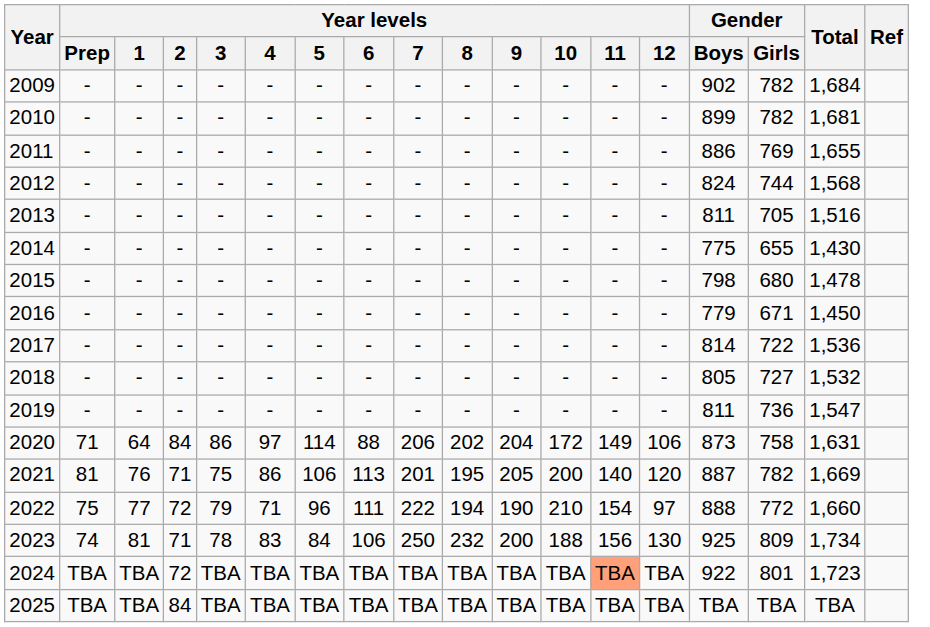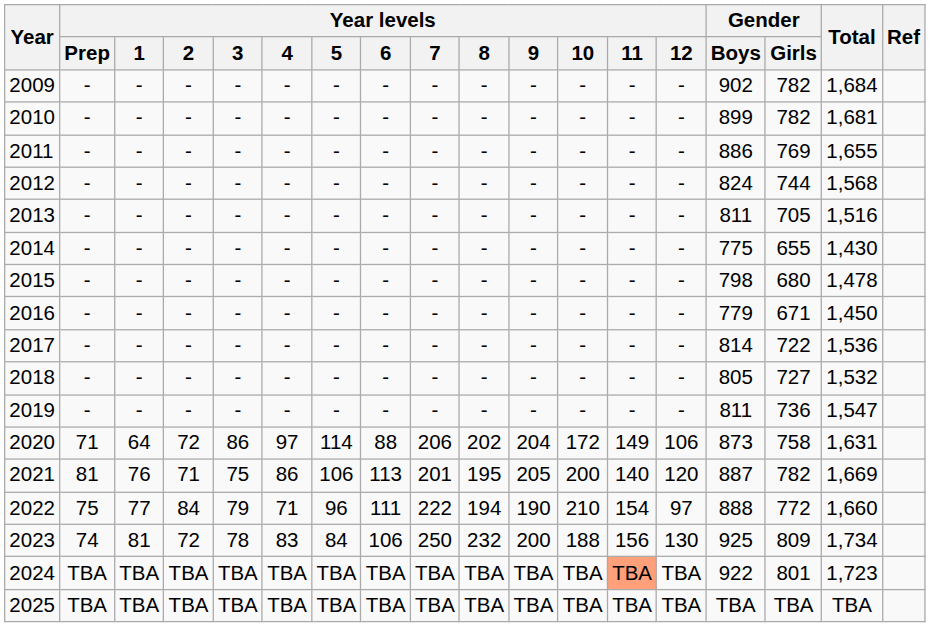 <table class="wikitable sortable">
 <tr>
 <th rowspan=2>Year</th>
 <th colspan=13>Year levels</th>
 <th colspan=2>Gender</th>
 <th rowspan=2>Total</th>
 <th rowspan=2>Ref</th>
 </tr>
 <tr>
 <th>Prep</th>
 <th>1</th>
 <th>2</th>
 <th>3</th>
 <th>4</th>
 <th>5</th>
 <th>6</th>
 <th>7</th>
 <th>8</th>
 <th>9</th>
 <th>10</th>
 <th>11</th>
 <th>12</th>
 <th>Boys</th>
 <th>Girls</th>
 </tr>
 <tr>
 <td>2009</td>
 <td style="text-align:center">-</td>
 <td style="text-align:center">-</td>
 <td style="text-align:center">-</td>
 <td style="text-align:center">-</td>
 <td style="text-align:center">-</td>
 <td style="text-align:center">-</td>
 <td style="text-align:center">-</td>
 <td style="text-align:center">-</td>
 <td style="text-align:center">-</td>
 <td style="text-align:center">-</td>
 <td style="text-align:center">-</td>
 <td style="text-align:center">-</td>
 <td style="text-align:center">-</td>
 <td style="text-align:center">902</td>
 <td style="text-align:center">782</td>
 <td style="text-align:center">1,684</td>
 <td></td>
 </tr>
 <tr>
 <td>2010</td>
 <td style="text-align:center">-</td>
 <td style="text-align:center">-</td>
 <td style="text-align:center">-</td>
 <td style="text-align:center">-</td>
 <td style="text-align:center">-</td>
 <td style="text-align:center">-</td>
 <td style="text-align:center">-</td>
 <td style="text-align:center">-</td>
 <td style="text-align:center">-</td>
 <td style="text-align:center">-</td>
 <td style="text-align:center">-</td>
 <td style="text-align:center">-</td>
 <td style="text-align:center">-</td>
 <td style="text-align:center">899</td>
 <td style="text-align:center">782</td>
 <td style="text-align:center">1,681</td>
 <td></td>
 </tr>
 <tr>
 <td>2011</td>
 <td style="text-align:center">-</td>
 <td style="text-align:center">-</td>
 <td style="text-align:center">-</td>
 <td style="text-align:center">-</td>
 <td style="text-align:center">-</td>
 <td style="text-align:center">-</td>
 <td style="text-align:center">-</td>
 <td style="text-align:center">-</td>
 <td style="text-align:center">-</td>
 <td style="text-align:center">-</td>
 <td style="text-align:center">-</td>
 <td style="text-align:center">-</td>
 <td style="text-align:center">-</td>
 <td style="text-align:center">886</td>
 <td style="text-align:center">769</td>
 <td style="text-align:center">1,655</td>
 <td></td>
 </tr>
 <tr>
 <td>2012</td>
 <td style="text-align:center">-</td>
 <td style="text-align:center">-</td>
 <td style="text-align:center">-</td>
 <td style="text-align:center">-</td>
 <td style="text-align:center">-</td>
 <td style="text-align:center">-</td>
 <td style="text-align:center">-</td>
 <td style="text-align:center">-</td>
 <td style="text-align:center">-</td>
 <td style="text-align:center">-</td>
 <td style="text-align:center">-</td>
 <td style="text-align:center">-</td>
 <td style="text-align:center">-</td>
 <td style="text-align:center">824</td>
 <td style="text-align:center">744</td>
 <td style="text-align:center">1,568</td>
 <td></td>
 </tr>
 <tr>
 <td>2013</td>
 <td style="text-align:center">-</td>
 <td style="text-align:center">-</td>
 <td style="text-align:center">-</td>
 <td style="text-align:center">-</td>
 <td style="text-align:center">-</td>
 <td style="text-align:center">-</td>
 <td style="text-align:center">-</td>
 <td style="text-align:center">-</td>
 <td style="text-align:center">-</td>
 <td style="text-align:center">-</td>
 <td style="text-align:center">-</td>
 <td style="text-align:center">-</td>
 <td style="text-align:center">-</td>
 <td style="text-align:center">811</td>
 <td style="text-align:center">705</td>
 <td style="text-align:center">1,516</td>
 <td></td>
 </tr>
 <tr>
 <td>2014</td>
 <td style="text-align:center">-</td>
 <td style="text-align:center">-</td>
 <td style="text-align:center">-</td>
 <td style="text-align:center">-</td>
 <td style="text-align:center">-</td>
 <td style="text-align:center">-</td>
 <td style="text-align:center">-</td>
 <td style="text-align:center">-</td>
 <td style="text-align:center">-</td>
 <td style="text-align:center">-</td>
 <td style="text-align:center">-</td>
 <td style="text-align:center">-</td>
 <td style="text-align:center">-</td>
 <td style="text-align:center">775</td>
 <td style="text-align:center">655</td>
 <td style="text-align:center">1,430</td>
 <td></td>
 </tr>
 <tr>
 <td>2015</td>
 <td style="text-align:center">-</td>
 <td style="text-align:center">-</td>
 <td style="text-align:center">-</td>
 <td style="text-align:center">-</td>
 <td style="text-align:center">-</td>
 <td style="text-align:center">-</td>
 <td style="text-align:center">-</td>
 <td style="text-align:center">-</td>
 <td style="text-align:center">-</td>
 <td style="text-align:center">-</td>
 <td style="text-align:center">-</td>
 <td style="text-align:center">-</td>
 <td style="text-align:center">-</td>
 <td style="text-align:center">798</td>
 <td style="text-align:center">680</td>
 <td style="text-align:center">1,478</td>
 <td></td>
 </tr>
 <tr>
 <td>2016</td>
 <td style="text-align:center">-</td>
 <td style="text-align:center">-</td>
 <td style="text-align:center">-</td>
 <td style="text-align:center">-</td>
 <td style="text-align:center">-</td>
 <td style="text-align:center">-</td>
 <td style="text-align:center">-</td>
 <td style="text-align:center">-</td>
 <td style="text-align:center">-</td>
 <td style="text-align:center">-</td>
 <td style="text-align:center">-</td>
 <td style="text-align:center">-</td>
 <td style="text-align:center">-</td>
 <td style="text-align:center">779</td>
 <td style="text-align:center">671</td>
 <td style="text-align:center">1,450</td>
 <td></td>
 </tr>
 <tr>
 <td>2017</td>
 <td style="text-align:center">-</td>
 <td style="text-align:center">-</td>
 <td style="text-align:center">-</td>
 <td style="text-align:center">-</td>
 <td style="text-align:center">-</td>
 <td style="text-align:center">-</td>
 <td style="text-align:center">-</td>
 <td style="text-align:center">-</td>
 <td style="text-align:center">-</td>
 <td style="text-align:center">-</td>
 <td style="text-align:center">-</td>
 <td style="text-align:center">-</td>
 <td style="text-align:center">-</td>
 <td style="text-align:center">814</td>
 <td style="text-align:center">722</td>
 <td style="text-align:center">1,536</td>
 <td></td>
 </tr>
 <tr>
 <td>2018</td>
 <td style="text-align:center">-</td>
 <td style="text-align:center">-</td>
 <td style="text-align:center">-</td>
 <td style="text-align:center">-</td>
 <td style="text-align:center">-</td>
 <td style="text-align:center">-</td>
 <td style="text-align:center">-</td>
 <td style="text-align:center">-</td>
 <td style="text-align:center">-</td>
 <td style="text-align:center">-</td>
 <td style="text-align:center">-</td>
 <td style="text-align:center">-</td>
 <td style="text-align:center">-</td>
 <td style="text-align:center">805</td>
 <td style="text-align:center">727</td>
 <td style="text-align:center">1,532</td>
 <td></td>
 </tr>
 <tr>
 <td>2019</td>
 <td style="text-align:center">-</td>
 <td style="text-align:center">-</td>
 <td style="text-align:center">-</td>
 <td style="text-align:center">-</td>
 <td style="text-align:center">-</td>
 <td style="text-align:center">-</td>
 <td style="text-align:center">-</td>
 <td style="text-align:center">-</td>
 <td style="text-align:center">-</td>
 <td style="text-align:center">-</td>
 <td style="text-align:center">-</td>
 <td style="text-align:center">-</td>
 <td style="text-align:center">-</td>
 <td style="text-align:center">811</td>
 <td style="text-align:center">736</td>
 <td style="text-align:center">1,547</td>
 <td></td>
 </tr>
 <tr>
 <td>2020</td>
 <td style="text-align:center">71</td>
 <td style="text-align:center">64</td>
-<td style="text-align:center">84</td>
+<td style="text-align:center">72</td>
 <td style="text-align:center">86</td>
 <td style="text-align:center">97</td>
 <td style="text-align:center">114</td>
 <td style="text-align:center">88</td>
 <td style="text-align:center">206</td>
 <td style="text-align:center">202</td>
 <td style="text-align:center">204</td>
 <td style="text-align:center">172</td>
 <td style="text-align:center">149</td>
 <td style="text-align:center">106</td>
 <td style="text-align:center">873</td>
 <td style="text-align:center">758</td>
 <td style="text-align:center">1,631</td>
 <td></td>
 </tr>
 <tr>
 <td>2021</td>
 <td style="text-align:center">81</td>
 <td style="text-align:center">76</td>
 <td style="text-align:center">71</td>
 <td style="text-align:center">75</td>
 <td style="text-align:center">86</td>
 <td style="text-align:center">106</td>
 <td style="text-align:center">113</td>
 <td style="text-align:center">201</td>
 <td style="text-align:center">195</td>
 <td style="text-align:center">205</td>
 <td style="text-align:center">200</td>
 <td style="text-align:center">140</td>
 <td style="text-align:center">120</td>
 <td style="text-align:center">887</td>
 <td style="text-align:center">782</td>
 <td style="text-align:center">1,669</td>
 <td></td>
 </tr>
 <tr>
 <td>2022</td>
 <td style="text-align:center">75</td>
 <td style="text-align:center">77</td>
-<td style="text-align:center">72</td>
+<td style="text-align:center">84</td>
 <td style="text-align:center">79</td>
 <td style="text-align:center">71</td>
 <td style="text-align:center">96</td>
 <td style="text-align:center">111</td>
 <td style="text-align:center">222</td>
 <td style="text-align:center">194</td>
 <td style="text-align:center">190</td>
 <td style="text-align:center">210</td>
 <td style="text-align:center">154</td>
 <td style="text-align:center">97</td>
 <td style="text-align:center">888</td>
 <td style="text-align:center">772</td>
 <td style="text-align:center">1,660</td>
 <td></td>
 </tr>
 <tr>
 <td>2023</td>
 <td style="text-align:center">74</td>
 <td style="text-align:center">81</td>
-<td style="text-align:center">71</td>
+<td style="text-align:center">72</td>
 <td style="text-align:center">78</td>
 <td style="text-align:center">83</td>
 <td style="text-align:center">84</td>
 <td style="text-align:center">106</td>
 <td style="text-align:center">250</td>
 <td style="text-align:center">232</td>
 <td style="text-align:center">200</td>
 <td style="text-align:center">188</td>
 <td style="text-align:center">156</td>
 <td style="text-align:center">130</td>
 <td style="text-align:center">925</td>
 <td style="text-align:center">809</td>
 <td style="text-align:center">1,734</td>
 <td></td>
 </tr>
 <tr>
 <td>2024</td>
 <td style="text-align:center">TBA</td>
 <td style="text-align:center">TBA</td>
-<td style="text-align:center">72</td>
+<td style="text-align:center">TBA</td>
 <td style="text-align:center">TBA</td>
 <td style="text-align:center">TBA</td>
 <td style="text-align:center">TBA</td>
 <td style="text-align:center">TBA</td>
 <td style="text-align:center">TBA</td>
 <td style="text-align:center">TBA</td>
 <td style="text-align:center">TBA</td>
 <td style="text-align:center">TBA</td>
 <td style="background: lightsalmon; text-align:center">TBA</td>
 <td style="text-align:center">TBA</td>
 <td style="text-align:center">922</td>
 <td style="text-align:center">801</td>
 <td style="text-align:center">1,723</td>
 <td></td>
 </tr>
 <tr>
 <td>2025</td>
 <td style="text-align:center">TBA</td>
 <td style="text-align:center">TBA</td>
-<td style="text-align:center">84</td>
+<td style="text-align:center">TBA</td>
 <td style="text-align:center">TBA</td>
 <td style="text-align:center">TBA</td>
 <td style="text-align:center">TBA</td>
 <td style="text-align:center">TBA</td>
 <td style="text-align:center">TBA</td>
 <td style="text-align:center">TBA</td>
 <td style="text-align:center">TBA</td>
 <td style="text-align:center">TBA</td>
 <td style="text-align:center">TBA</td>
 <td style="text-align:center">TBA</td>
 <td style="text-align:center">TBA</td>
 <td style="text-align:center">TBA</td>
 <td style="text-align:center">TBA</td>
 <td></td>
 </tr>
 </table>
